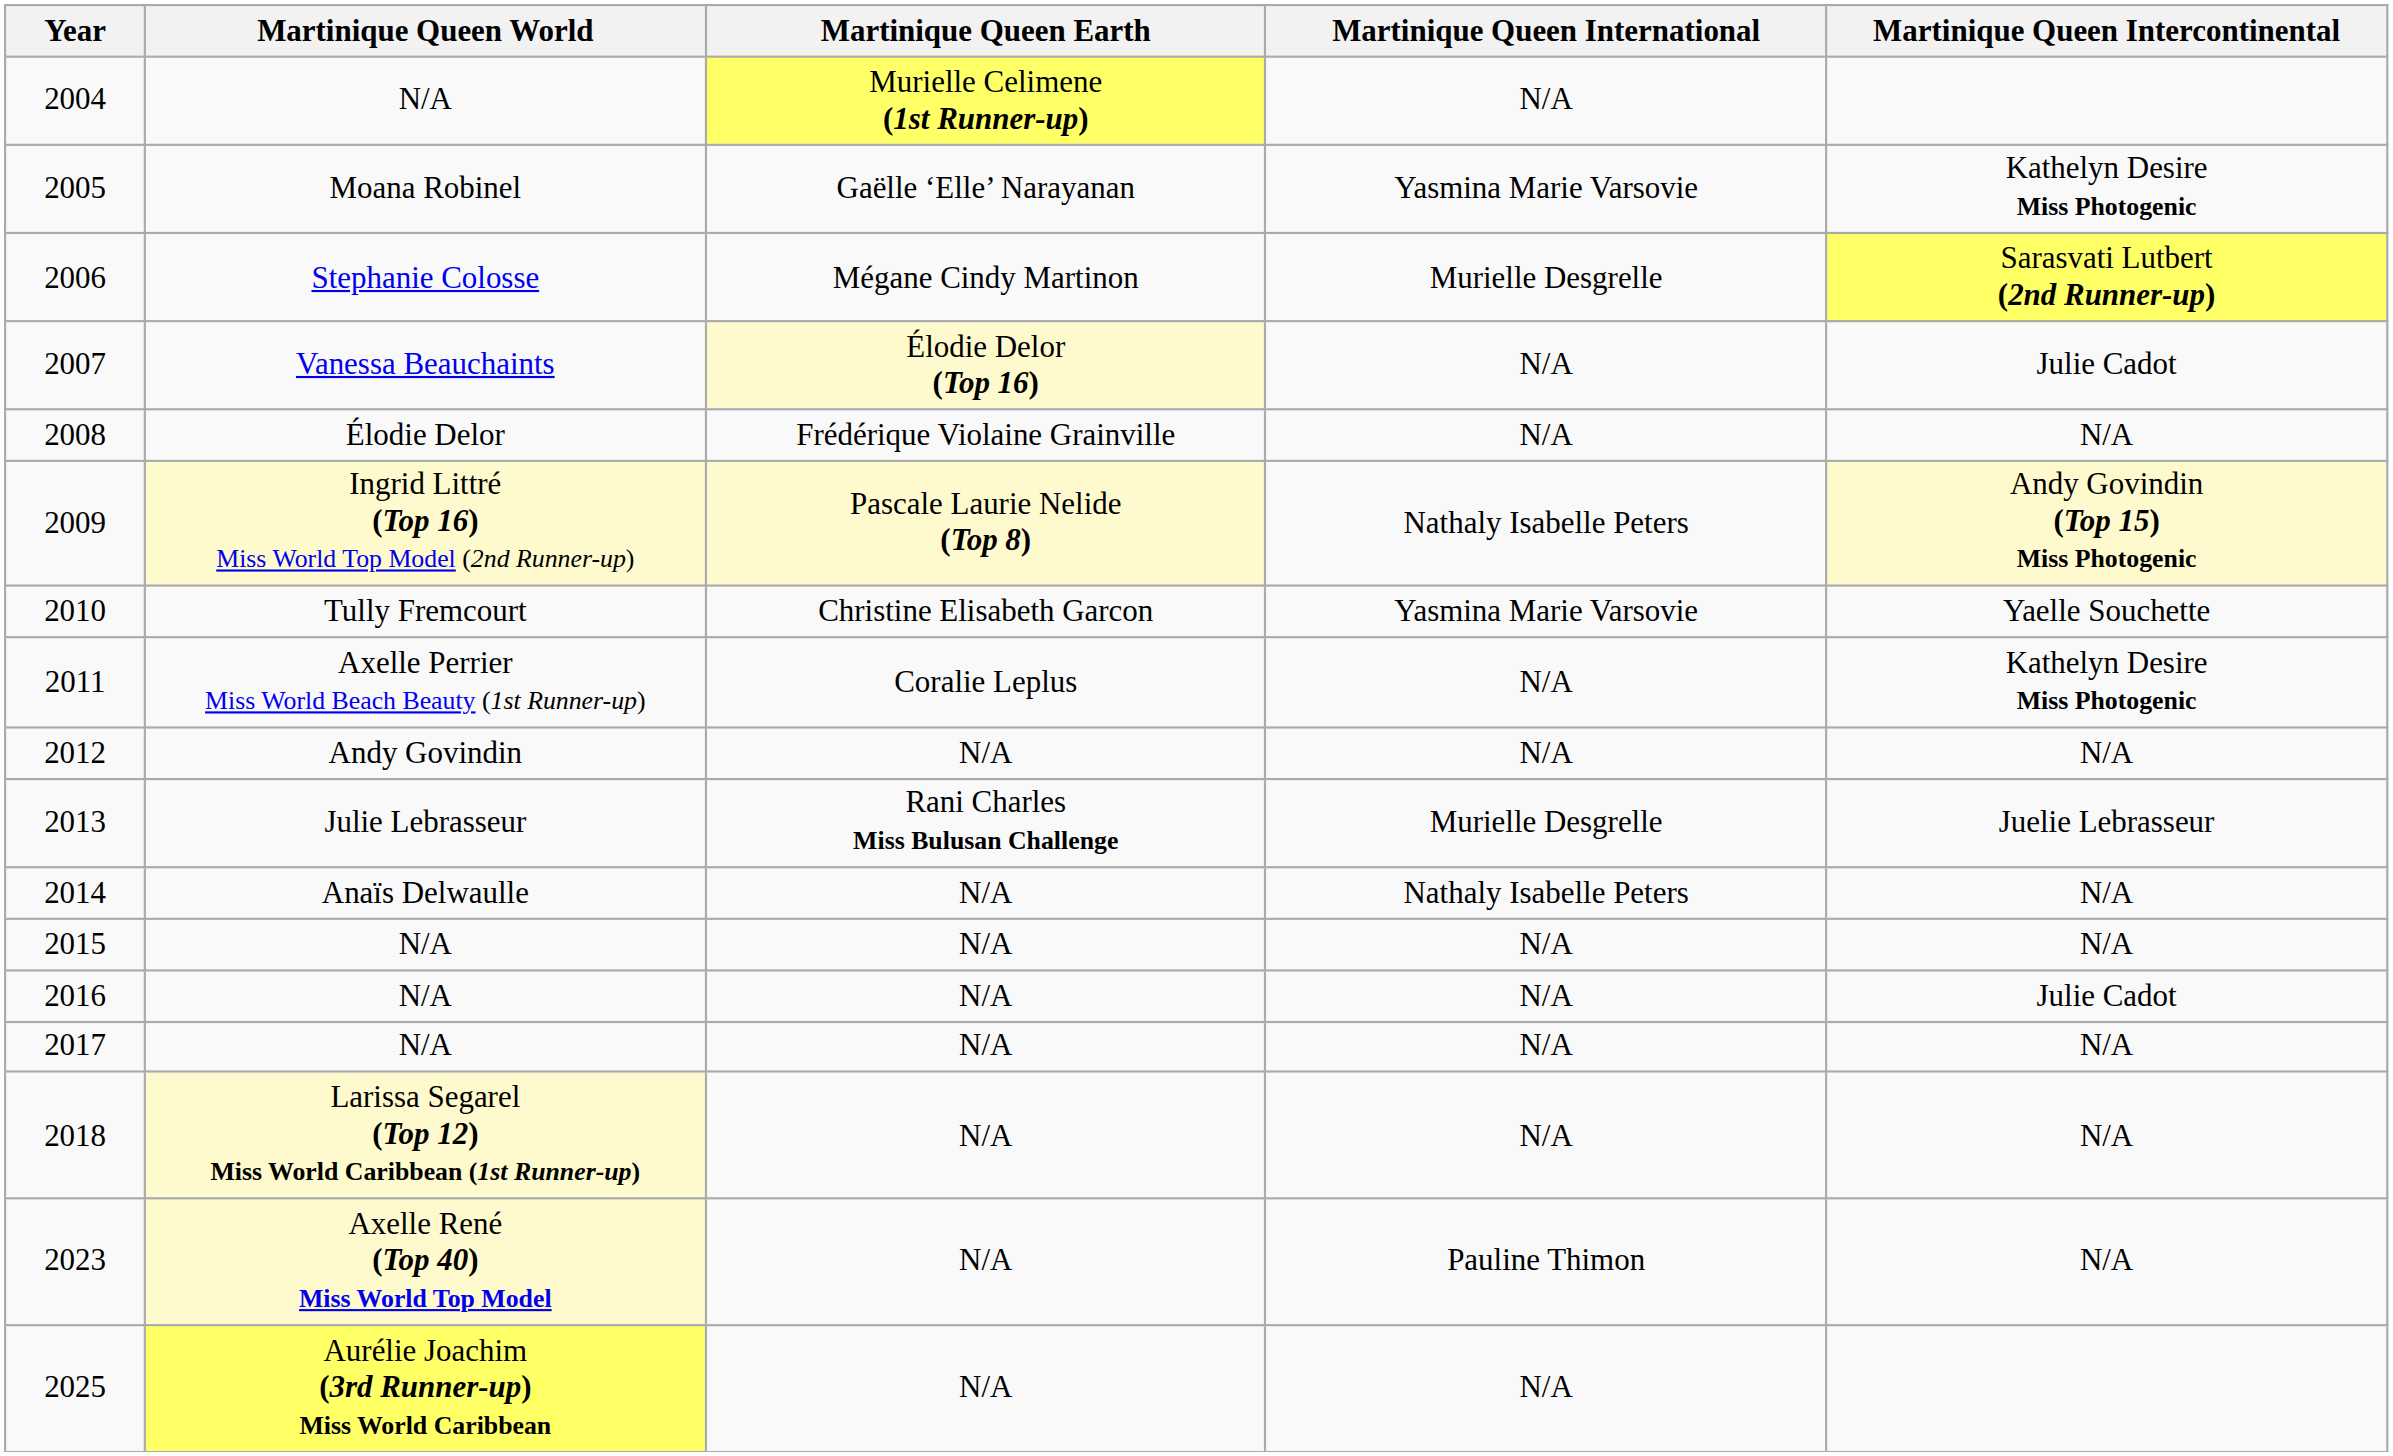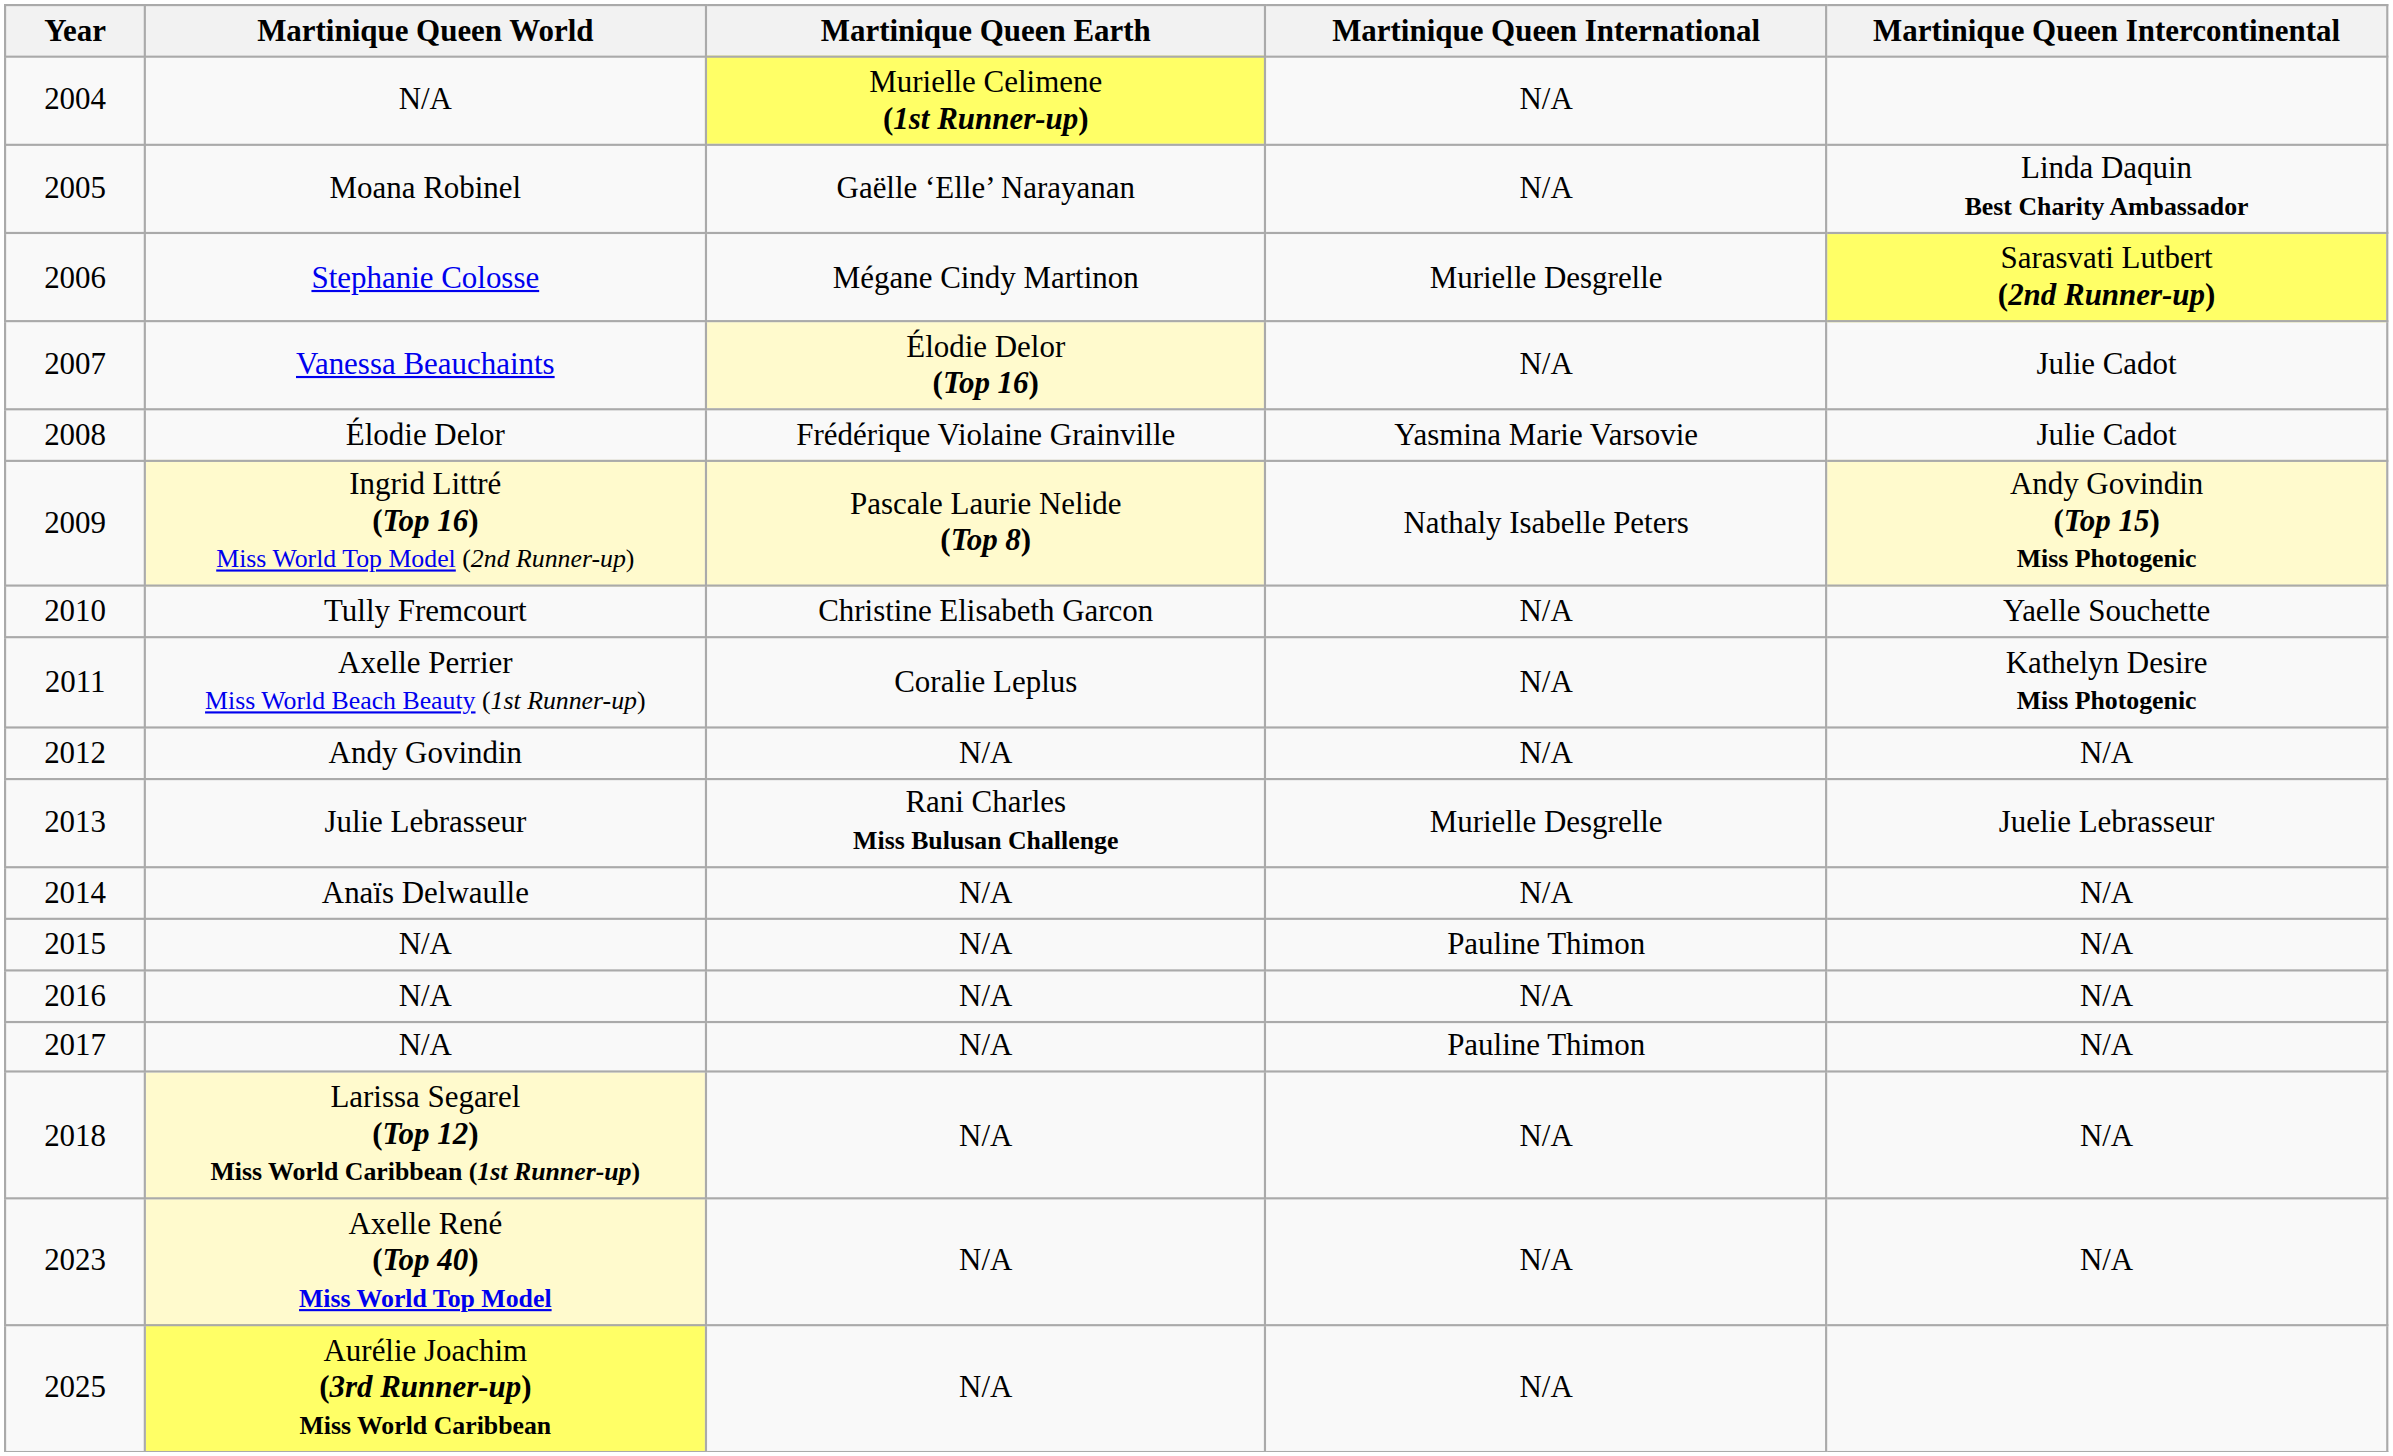 <table class="wikitable" style="text-align:center; font-size:90%; line-height:17px; width:70%;">
 <tr>
 <th style="width:04%;" scope="col">Year</th>
 <th style="width:16%;" scope="col">Martinique Queen World</th>
 <th style="width:16%;" scope="col">Martinique Queen Earth</th>
 <th style="width:16%;" scope="col">Martinique Queen International</th>
 <th style="width:16%;" scope="col">Martinique Queen Intercontinental</th>
 </tr>
 <tr>
 <td>2004</td>
 <td>N/A</td>
 <td style="background:#FFFF66;">Murielle Celimene<br><strong>(<em>1st Runner-up</em>)</strong></td>
 <td>N/A</td>
 <td></td>
 </tr>
 <tr>
 <td>2005</td>
 <td>Moana Robinel</td>
 <td>Gaëlle ‘Elle’ Narayanan</td>
-<td>Yasmina Marie Varsovie</td>
-<td>Kathelyn Desire<br><small><strong>Miss Photogenic</strong></small></td>
+<td>N/A</td>
+<td>Linda Daquin<br><small><strong>Best Charity Ambassador</strong></small></td>
 </tr>
 <tr>
 <td>2006</td>
 <td><a href='#'>Stephanie Colosse</a></td>
 <td>Mégane Cindy Martinon</td>
 <td>Murielle Desgrelle</td>
 <td style="background:#FFFF66;">Sarasvati Lutbert<br><strong>(<em>2nd Runner-up</em>)</strong></td>
 </tr>
 <tr>
 <td>2007</td>
 <td><a href='#'>Vanessa Beauchaints</a></td>
 <td style="background:#FFFACD;">Élodie Delor<br><strong>(<em>Top 16</em>)</strong></td>
 <td>N/A</td>
 <td>Julie Cadot</td>
 </tr>
 <tr>
 <td>2008</td>
 <td>Élodie Delor</td>
 <td>Frédérique Violaine Grainville</td>
-<td>N/A</td>
-<td>N/A</td>
+<td>Yasmina Marie Varsovie</td>
+<td>Julie Cadot</td>
 </tr>
 <tr>
 <td>2009</td>
 <td style="background:#FFFACD;">Ingrid Littré<br><strong>(<em>Top 16</em>)</strong><br><small><a href='#'>Miss World Top Model</a> (<em>2nd Runner-up</em>)</small></td>
 <td style="background:#FFFACD;">Pascale Laurie Nelide<br><strong>(<em>Top 8</em>)</strong></td>
 <td>Nathaly Isabelle  Peters</td>
 <td style="background:#FFFACD;">Andy Govindin<br><strong>(<em>Top 15</em>)</strong><br><small><strong>Miss Photogenic</strong></small></td>
 </tr>
 <tr>
 <td>2010</td>
 <td>Tully Fremcourt</td>
 <td>Christine Elisabeth Garcon</td>
-<td>Yasmina Marie Varsovie</td>
+<td>N/A</td>
 <td>Yaelle Souchette</td>
 </tr>
 <tr>
 <td>2011</td>
 <td>Axelle Perrier<br><small><a href='#'>Miss World Beach Beauty</a> (<em>1st Runner-up</em>)</small></td>
 <td>Coralie Leplus</td>
 <td>N/A</td>
 <td>Kathelyn Desire<br><small><strong>Miss Photogenic</strong></small></td>
 </tr>
 <tr>
 <td>2012</td>
 <td>Andy Govindin</td>
 <td>N/A</td>
 <td>N/A</td>
 <td>N/A</td>
 </tr>
 <tr>
 <td>2013</td>
 <td>Julie Lebrasseur</td>
 <td>Rani Charles<br><small><strong>Miss Bulusan Challenge</strong></small></td>
 <td>Murielle Desgrelle</td>
 <td>Juelie Lebrasseur</td>
 </tr>
 <tr>
 <td>2014</td>
 <td>Anaïs Delwaulle</td>
 <td>N/A</td>
-<td>Nathaly Isabelle  Peters</td>
+<td>N/A</td>
 <td>N/A</td>
 </tr>
 <tr>
 <td>2015</td>
 <td>N/A</td>
 <td>N/A</td>
-<td>N/A</td>
+<td>Pauline Thimon </td>
 <td>N/A</td>
 </tr>
 <tr>
 <td>2016</td>
 <td>N/A</td>
 <td>N/A</td>
 <td>N/A</td>
-<td>Julie Cadot</td>
+<td>N/A</td>
 </tr>
 <tr>
 <td>2017</td>
 <td>N/A</td>
 <td>N/A</td>
-<td>N/A</td>
+<td>Pauline Thimon </td>
 <td>N/A</td>
 </tr>
 <tr>
 <td>2018</td>
 <td style="background:#FFFACD;">Larissa Segarel<br><strong>(<em>Top 12</em>)</strong><br><small><strong>Miss World Caribbean (<em>1st Runner-up</em>)</strong></small></td>
 <td>N/A</td>
 <td>N/A</td>
 <td>N/A</td>
 </tr>
 <tr>
 <td>2023</td>
 <td style="background:#FFFACD;">Axelle René<br><strong>(<em>Top 40</em>)</strong><br><small><strong><a href='#'>Miss World Top Model</a></strong></small></td>
 <td>N/A</td>
-<td>Pauline Thimon </td>
+<td>N/A</td>
 <td>N/A</td>
 </tr>
 <tr>
 <td>2025</td>
 <td style="background:#FFFF66;">Aurélie Joachim<br><strong>(<em>3rd Runner-up</em>)</strong><br><small><strong>Miss World Caribbean</strong></small></td>
 <td>N/A</td>
 <td>N/A</td>
 </tr>
 </table>
